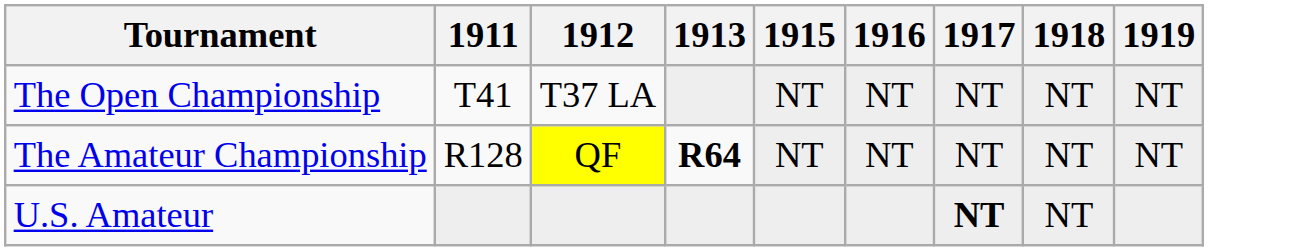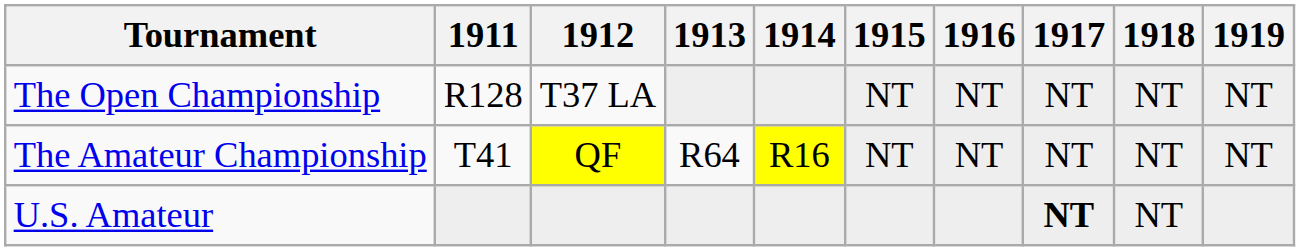 <table class="wikitable" style="font-size:95%;text-align:center;">
 <tr>
 <th>Tournament</th>
 <th>1911</th>
 <th>1912</th>
 <th>1913</th>
+<th>1914</th>
 <th>1915</th>
 <th>1916</th>
 <th>1917</th>
 <th>1918</th>
 <th>1919</th>
 </tr>
 <tr>
 <td align=left><a href='#'>The Open Championship</a></td>
-<td>T41</td>
+<td>R128</td>
 <td>T37 <span>LA</span></td>
+<td style="background:#eeeeee;"></td>
 <td style="background:#eeeeee;"></td>
 <td style="background:#eeeeee;">NT</td>
 <td style="background:#eeeeee;">NT</td>
 <td style="background:#eeeeee;">NT</td>
 <td style="background:#eeeeee;">NT</td>
 <td style="background:#eeeeee;">NT</td>
 </tr>
 <tr>
 <td align=left><a href='#'>The Amateur Championship</a></td>
-<td>R128</td>
+<td>T41</td>
 <td style="background:yellow;">QF</td>
-<td><strong>R64</strong></td>
+<td>R64</td>
+<td style="background:yellow;">R16</td>
 <td style="background:#eeeeee;">NT</td>
 <td style="background:#eeeeee;">NT</td>
 <td style="background:#eeeeee;">NT</td>
 <td style="background:#eeeeee;">NT</td>
 <td style="background:#eeeeee;">NT</td>
 </tr>
 <tr>
 <td align=left><a href='#'>U.S. Amateur</a></td>
 <td style="background:#eeeeee;"></td>
 <td style="background:#eeeeee;"></td>
 <td style="background:#eeeeee;"></td>
 <td style="background:#eeeeee;"></td>
 <td style="background:#eeeeee;"></td>
+<td style="background:#eeeeee;"></td>
 <td style="background:#eeeeee;"><strong>NT</strong></td>
 <td style="background:#eeeeee;">NT</td>
 <td style="background:#eeeeee;"></td>
 </tr>
 </table>
